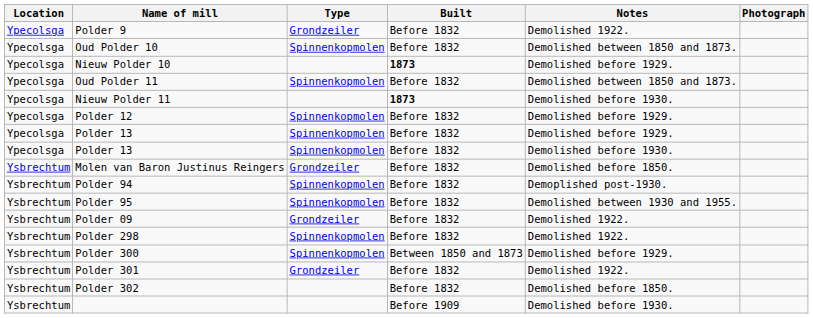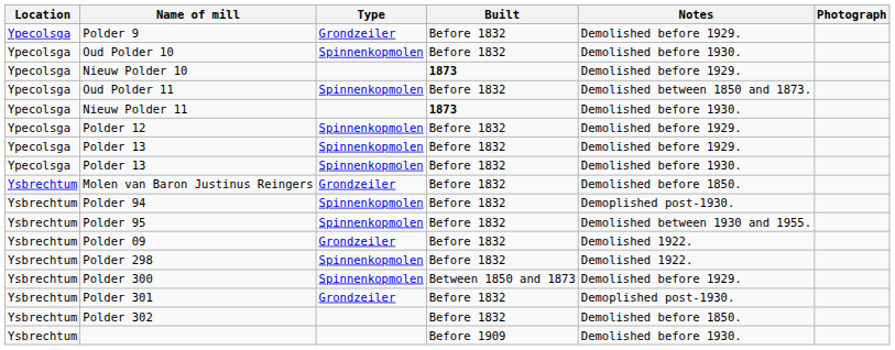 <table class="wikitable">
 <tr>
 <th>Location</th>
 <th>Name of mill</th>
 <th>Type</th>
 <th>Built</th>
 <th>Notes</th>
 <th>Photograph</th>
 </tr>
 <tr>
 <td><a href='#'>Ypecolsga</a></td>
 <td>Polder 9<br></td>
 <td><a href='#'>Grondzeiler</a></td>
 <td>Before 1832</td>
-<td>Demolished 1922.</td>
+<td>Demolished before 1929.</td>
 <td></td>
 </tr>
 <tr>
 <td>Ypecolsga</td>
 <td>Oud Polder 10<br></td>
 <td><a href='#'>Spinnenkopmolen</a></td>
 <td>Before 1832</td>
-<td>Demolished between 1850 and 1873.</td>
+<td>Demolished before 1930.</td>
 <td></td>
 </tr>
 <tr>
 <td>Ypecolsga</td>
 <td>Nieuw Polder 10<br></td>
 <td></td>
 <td><strong>1873</strong></td>
 <td>Demolished before 1929.</td>
 <td></td>
 </tr>
 <tr>
 <td>Ypecolsga</td>
 <td>Oud Polder 11<br></td>
 <td><a href='#'>Spinnenkopmolen</a></td>
 <td>Before 1832</td>
 <td>Demolished between 1850 and 1873.</td>
 <td></td>
 </tr>
 <tr>
 <td>Ypecolsga</td>
 <td>Nieuw Polder 11<br></td>
 <td></td>
 <td><strong>1873</strong></td>
 <td>Demolished before 1930.</td>
 <td></td>
 </tr>
 <tr>
 <td>Ypecolsga</td>
 <td>Polder 12<br></td>
 <td><a href='#'>Spinnenkopmolen</a></td>
 <td>Before 1832</td>
 <td>Demolished before 1929.</td>
 <td></td>
 </tr>
 <tr>
 <td>Ypecolsga</td>
 <td>Polder 13<br></td>
 <td><a href='#'>Spinnenkopmolen</a></td>
 <td>Before 1832</td>
 <td>Demolished before 1929.</td>
 <td></td>
 </tr>
 <tr>
 <td>Ypecolsga</td>
 <td>Polder 13<br></td>
 <td><a href='#'>Spinnenkopmolen</a></td>
 <td>Before 1832</td>
 <td>Demolished before 1930.</td>
 <td></td>
 </tr>
 <tr>
 <td><a href='#'>Ysbrechtum</a></td>
 <td>Molen van Baron Justinus Reingers<br></td>
 <td><a href='#'>Grondzeiler</a></td>
 <td>Before 1832</td>
 <td>Demolished before 1850.</td>
 <td></td>
 </tr>
 <tr>
 <td>Ysbrechtum</td>
 <td>Polder 94<br></td>
 <td><a href='#'>Spinnenkopmolen</a></td>
 <td>Before 1832</td>
 <td>Demoplished post-1930.</td>
 <td></td>
 </tr>
 <tr>
 <td>Ysbrechtum</td>
 <td>Polder 95<br></td>
 <td><a href='#'>Spinnenkopmolen</a></td>
 <td>Before 1832</td>
 <td>Demolished between 1930 and 1955.</td>
 <td></td>
 </tr>
 <tr>
 <td>Ysbrechtum</td>
 <td>Polder 09<br></td>
 <td><a href='#'>Grondzeiler</a></td>
 <td>Before 1832</td>
 <td>Demolished 1922.</td>
 <td></td>
 </tr>
 <tr>
 <td>Ysbrechtum</td>
 <td>Polder 298<br></td>
 <td><a href='#'>Spinnenkopmolen</a></td>
 <td>Before 1832</td>
 <td>Demolished 1922.</td>
 <td></td>
 </tr>
 <tr>
 <td>Ysbrechtum</td>
 <td>Polder 300<br></td>
 <td><a href='#'>Spinnenkopmolen</a></td>
 <td>Between 1850 and 1873</td>
 <td>Demolished before 1929.</td>
 <td></td>
 </tr>
 <tr>
 <td>Ysbrechtum</td>
 <td>Polder 301<br></td>
 <td><a href='#'>Grondzeiler</a></td>
 <td>Before 1832</td>
-<td>Demolished 1922.</td>
+<td>Demoplished post-1930.</td>
 <td></td>
 </tr>
 <tr>
 <td>Ysbrechtum</td>
 <td>Polder 302<br></td>
 <td></td>
 <td>Before 1832</td>
 <td>Demolished before 1850.</td>
 <td></td>
 </tr>
 <tr>
 <td>Ysbrechtum</td>
 <td></td>
 <td></td>
 <td>Before 1909</td>
 <td>Demolished before 1930.</td>
 <td></td>
 </tr>
 </table>
